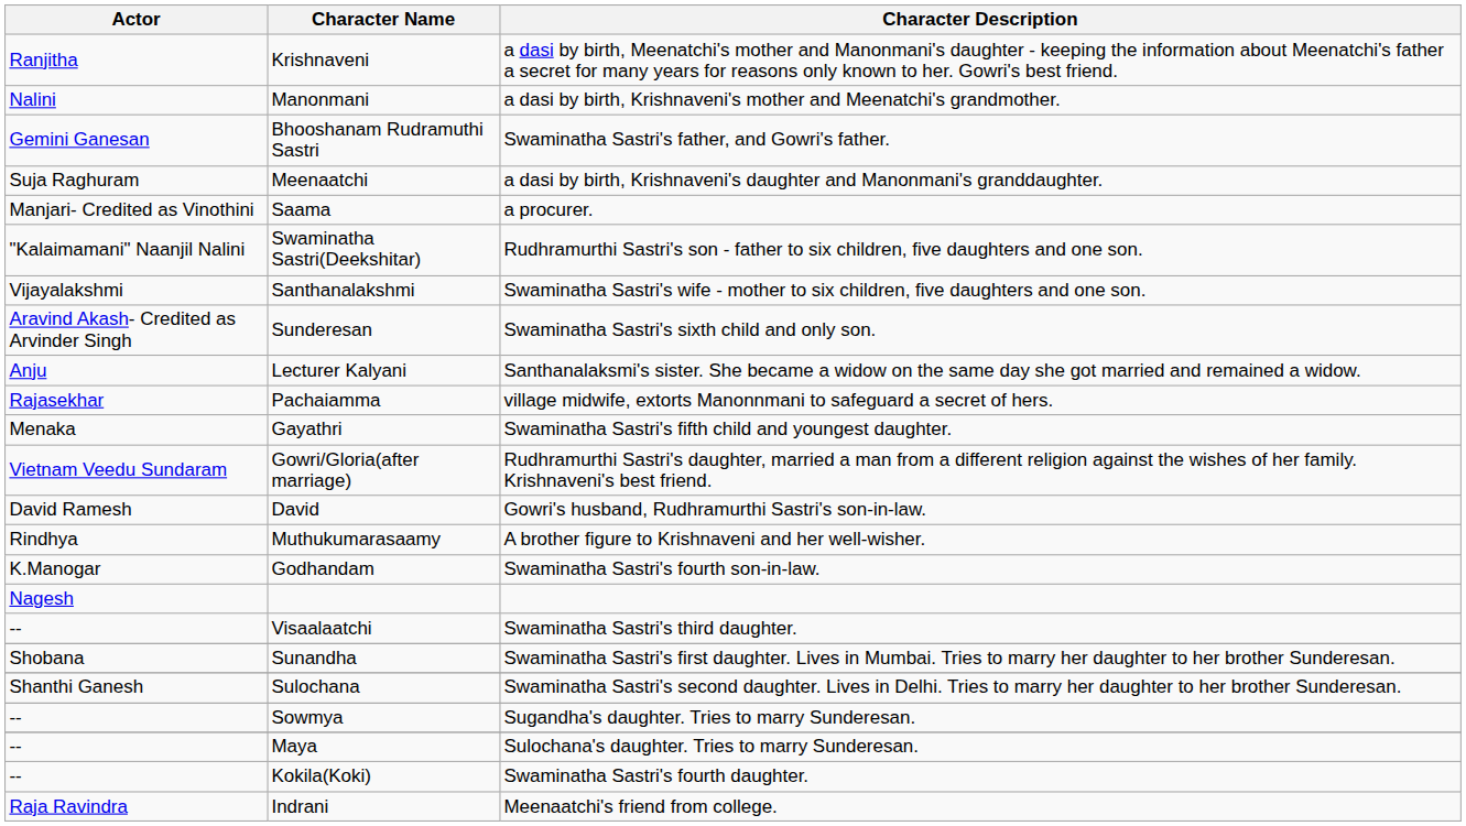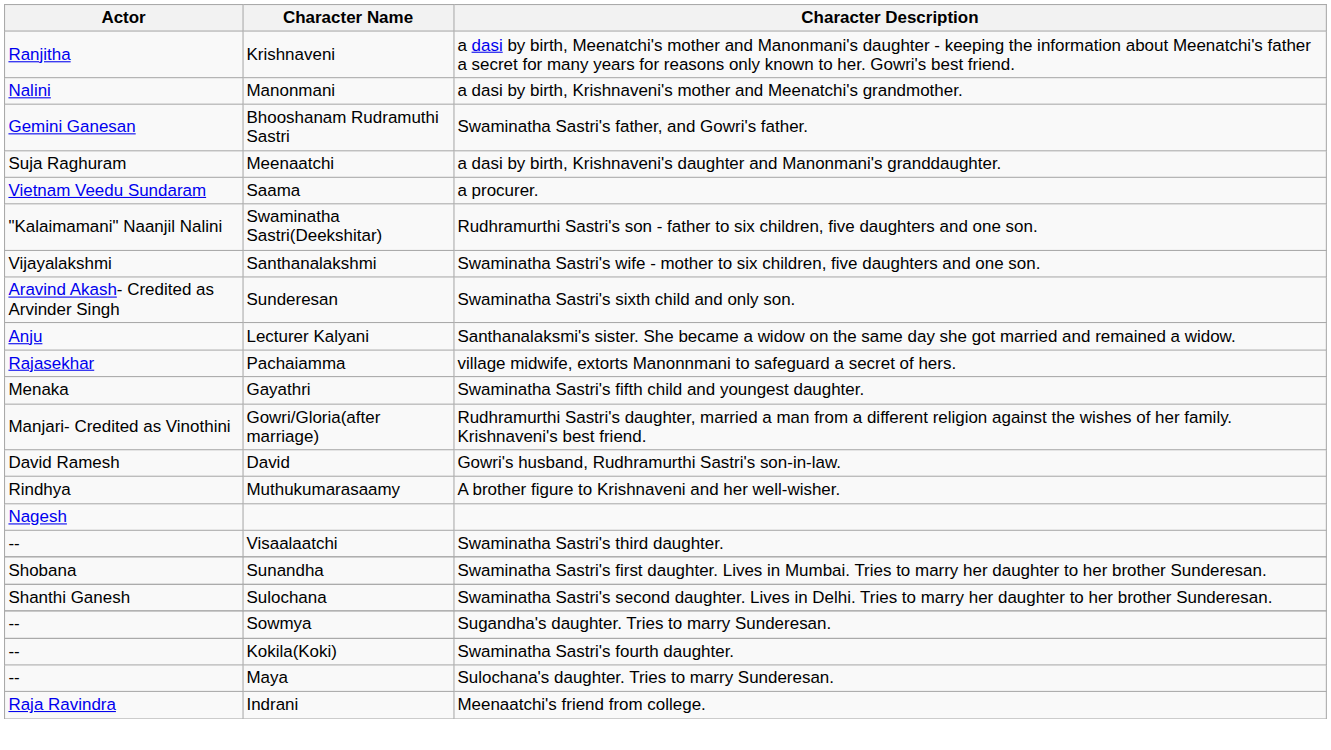 <table class="wikitable">
 <tr>
 <th>Actor</th>
 <th>Character Name</th>
 <th>Character Description</th>
 </tr>
 <tr>
 <td><a href='#'>Ranjitha</a></td>
 <td>Krishnaveni</td>
 <td>a <a href='#'>dasi</a> by birth, Meenatchi's mother and Manonmani's daughter - keeping the information about Meenatchi's father a secret for many years for reasons only known to her. Gowri's best friend.</td>
 </tr>
 <tr>
 <td><a href='#'>Nalini</a></td>
 <td>Manonmani</td>
 <td>a dasi by birth, Krishnaveni's mother and Meenatchi's grandmother.</td>
 </tr>
 <tr>
 <td><a href='#'>Gemini Ganesan</a></td>
 <td>Bhooshanam Rudramuthi Sastri</td>
 <td>Swaminatha Sastri's father, and Gowri's father.</td>
 </tr>
 <tr>
 <td>Suja Raghuram</td>
 <td>Meenaatchi</td>
 <td>a dasi by birth, Krishnaveni's daughter and Manonmani's granddaughter.</td>
 </tr>
 <tr>
-<td>Manjari- Credited as Vinothini</td>
+<td><a href='#'>Vietnam Veedu Sundaram</a></td>
 <td>Saama</td>
 <td>a procurer.</td>
 </tr>
 <tr>
 <td>"Kalaimamani" Naanjil Nalini</td>
 <td>Swaminatha Sastri(Deekshitar)</td>
 <td>Rudhramurthi Sastri's son - father to six children, five daughters and one son.</td>
 </tr>
 <tr>
 <td>Vijayalakshmi</td>
 <td>Santhanalakshmi</td>
 <td>Swaminatha Sastri's wife - mother to six children, five daughters and one son.</td>
 </tr>
 <tr>
 <td><a href='#'>Aravind Akash</a>- Credited as Arvinder Singh</td>
 <td>Sunderesan</td>
 <td>Swaminatha Sastri's sixth child and only son.</td>
 </tr>
 <tr>
 <td><a href='#'>Anju</a></td>
 <td>Lecturer Kalyani</td>
 <td>Santhanalaksmi's sister. She became a widow on the same day she got married and remained a widow.</td>
 </tr>
 <tr>
 <td><a href='#'>Rajasekhar</a></td>
 <td>Pachaiamma</td>
 <td>village midwife, extorts Manonnmani to safeguard a secret of hers.</td>
 </tr>
 <tr>
 <td>Menaka</td>
 <td>Gayathri</td>
 <td>Swaminatha Sastri's fifth child and youngest daughter.</td>
 </tr>
 <tr>
-<td><a href='#'>Vietnam Veedu Sundaram</a></td>
+<td>Manjari- Credited as Vinothini</td>
 <td>Gowri/Gloria(after marriage)</td>
 <td>Rudhramurthi Sastri's daughter, married a man from a different religion against the wishes of her family. Krishnaveni's best friend.</td>
 </tr>
 <tr>
 <td>David Ramesh</td>
 <td>David</td>
 <td>Gowri's husband, Rudhramurthi Sastri's son-in-law.</td>
 </tr>
 <tr>
 <td>Rindhya</td>
 <td>Muthukumarasaamy</td>
 <td>A brother figure to Krishnaveni and her well-wisher.</td>
-</tr>
-<tr>
-<td>K.Manogar</td>
-<td>Godhandam</td>
-<td>Swaminatha Sastri's fourth son-in-law.</td>
 </tr>
 <tr>
 <td><a href='#'>Nagesh</a></td>
 <td></td>
 <td></td>
 </tr>
 <tr>
 <td>--</td>
 <td>Visaalaatchi</td>
 <td>Swaminatha Sastri's third daughter.</td>
 </tr>
 <tr>
 </tr>
 <tr>
 <td>Shobana</td>
 <td>Sunandha</td>
 <td>Swaminatha Sastri's first daughter. Lives in Mumbai. Tries to marry her daughter to her brother Sunderesan.</td>
 </tr>
 <tr>
 </tr>
 <tr>
 <td>Shanthi Ganesh</td>
 <td>Sulochana</td>
 <td>Swaminatha Sastri's second daughter. Lives in Delhi. Tries to marry her daughter to her brother Sunderesan.</td>
 </tr>
 <tr>
 </tr>
 <tr>
 <td>--</td>
 <td>Sowmya</td>
 <td>Sugandha's daughter. Tries to marry Sunderesan.</td>
 </tr>
 <tr>
 </tr>
 <tr>
 <td>--</td>
-<td>Maya</td>
-<td>Sulochana's daughter. Tries to marry Sunderesan.</td>
+<td>Kokila(Koki)</td>
+<td>Swaminatha Sastri's fourth daughter.</td>
 </tr>
 <tr>
 <td>--</td>
-<td>Kokila(Koki)</td>
-<td>Swaminatha Sastri's fourth daughter.</td>
+<td>Maya</td>
+<td>Sulochana's daughter. Tries to marry Sunderesan.</td>
 </tr>
 <tr>
 <td><a href='#'>Raja Ravindra</a></td>
 <td>Indrani</td>
 <td>Meenaatchi's friend from college.</td>
 </tr>
 </table>
